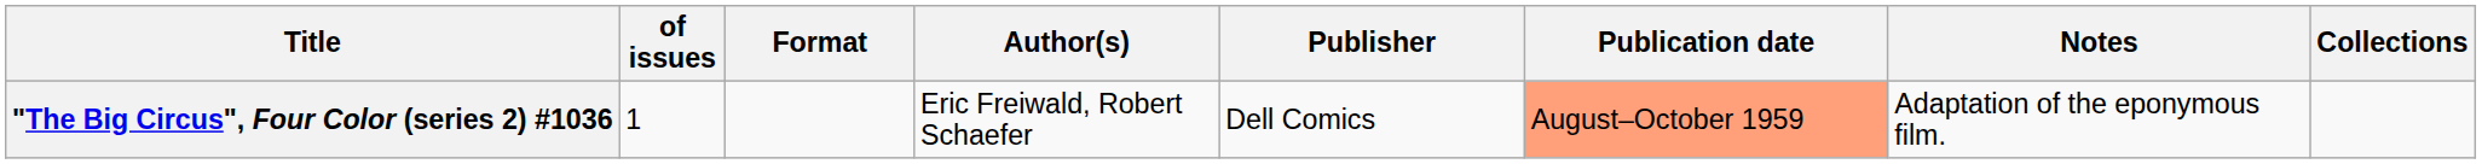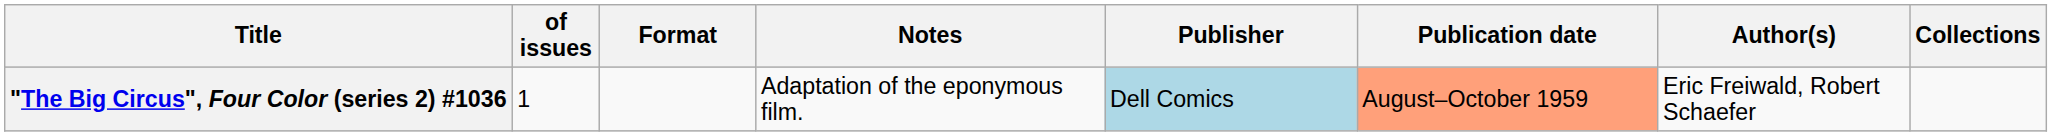 <table class="wikitable">
 <tr>
 <th>Title</th>
 <th style="width:40pt"> of issues</th>
 <th style="width:75pt">Format</th>
-<th style="width:125pt">Author(s)</th>
+<th style="width:175pt">Notes</th>
 <th style="width:125pt">Publisher</th>
 <th style="width:150pt">Publication date</th>
-<th style="width:175pt">Notes</th>
+<th style="width:125pt">Author(s)</th>
 <th>Collections</th>
 </tr>
 <tr>
 <th>"<a href='#'>The Big Circus</a>", <em>Four Color</em> (series 2) #1036</th>
 <td>1</td>
 <td></td>
+<td>Adaptation of the eponymous film.</td>
+<td style="background: lightblue;">Dell Comics</td>
+<td style="background: lightsalmon;">August–October 1959</td>
 <td>Eric Freiwald, Robert Schaefer</td>
-<td>Dell Comics</td>
-<td style="background: lightsalmon;">August–October 1959</td>
-<td>Adaptation of the eponymous film.</td>
 <td></td>
 </tr>
 </table>
